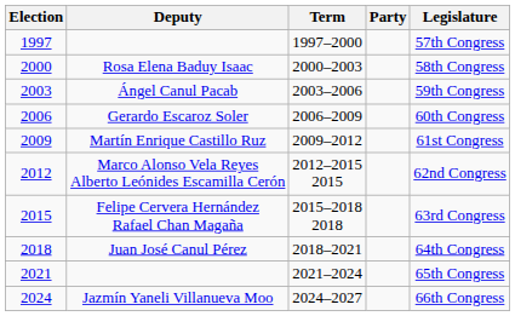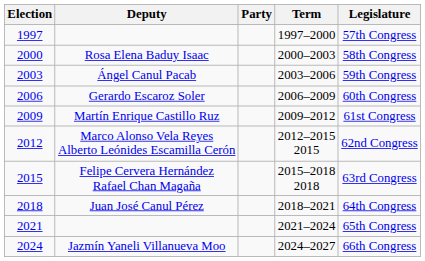 <table class="wikitable" style="text-align: center">
 <tr>
 <th>Election</th>
 <th>Deputy</th>
+<th>Party</th>
 <th>Term</th>
-<th>Party</th>
 <th>Legislature</th>
 </tr>
 <tr>
 <td><a href='#'>1997</a></td>
 <td></td>
+<td></td>
 <td>1997–2000</td>
-<td></td>
 <td><a href='#'>57th Congress</a></td>
 </tr>
 <tr>
 <td><a href='#'>2000</a></td>
 <td><a href='#'>Rosa Elena Baduy Isaac</a></td>
+<td></td>
 <td>2000–2003</td>
-<td></td>
 <td><a href='#'>58th Congress</a></td>
 </tr>
 <tr>
 <td><a href='#'>2003</a></td>
 <td><a href='#'>Ángel Canul Pacab</a></td>
+<td></td>
 <td>2003–2006</td>
-<td></td>
 <td><a href='#'>59th Congress</a></td>
 </tr>
 <tr>
 <td><a href='#'>2006</a></td>
 <td><a href='#'>Gerardo Escaroz Soler</a></td>
+<td></td>
 <td>2006–2009</td>
-<td></td>
 <td><a href='#'>60th Congress</a></td>
 </tr>
 <tr>
 <td><a href='#'>2009</a></td>
 <td><a href='#'>Martín Enrique Castillo Ruz</a></td>
+<td></td>
 <td>2009–2012</td>
-<td></td>
 <td><a href='#'>61st Congress</a></td>
 </tr>
 <tr>
 <td><a href='#'>2012</a></td>
 <td><a href='#'>Marco Alonso Vela Reyes</a><br><a href='#'>Alberto Leónides Escamilla Cerón</a></td>
+<td></td>
 <td>2012–2015<br>2015</td>
-<td></td>
 <td><a href='#'>62nd Congress</a></td>
 </tr>
 <tr>
 <td><a href='#'>2015</a></td>
 <td><a href='#'>Felipe Cervera Hernández</a><br><a href='#'>Rafael Chan Magaña</a></td>
+<td></td>
 <td>2015–2018<br>2018</td>
-<td></td>
 <td><a href='#'>63rd Congress</a></td>
 </tr>
 <tr>
 <td><a href='#'>2018</a></td>
 <td><a href='#'>Juan José Canul Pérez</a></td>
+<td></td>
 <td>2018–2021</td>
-<td></td>
 <td><a href='#'>64th Congress</a></td>
 </tr>
 <tr>
 <td><a href='#'>2021</a></td>
 <td></td>
+<td></td>
 <td>2021–2024</td>
-<td></td>
 <td><a href='#'>65th Congress</a></td>
 </tr>
 <tr>
 <td><a href='#'>2024</a></td>
 <td><a href='#'>Jazmín Yaneli Villanueva Moo</a></td>
+<td></td>
 <td>2024–2027</td>
-<td></td>
 <td><a href='#'>66th Congress</a></td>
 </tr>
 </table>
